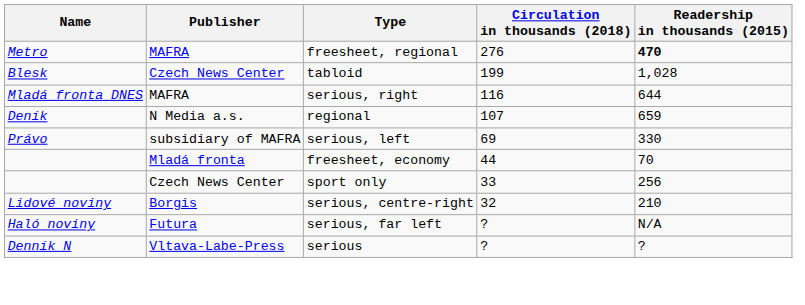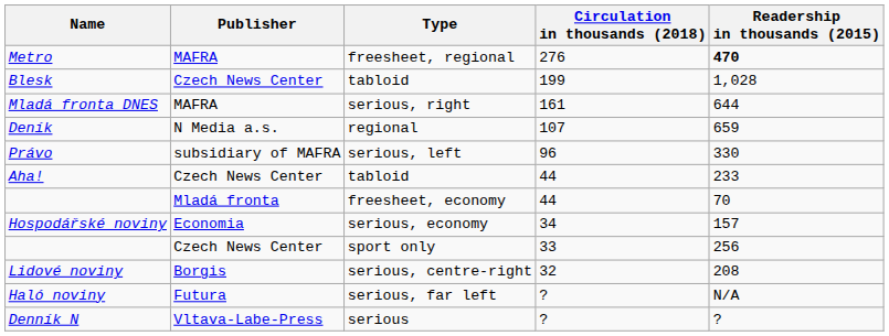 <table class="wikitable sortable">
 <tr>
 <th>Name</th>
 <th>Publisher</th>
 <th>Type</th>
 <th data-sort-type="number"><a href='#'>Circulation</a><br> in thousands (2018)</th>
 <th data-sort-type="number">Readership<br> in thousands (2015)</th>
 </tr>
 <tr>
 <td><em><a href='#'>Metro</a></em></td>
 <td><a href='#'>MAFRA</a></td>
 <td>freesheet, regional</td>
 <td>276</td>
 <td><strong>470</strong></td>
 </tr>
 <tr>
 <td><em><a href='#'>Blesk</a></em></td>
 <td><a href='#'>Czech News Center</a></td>
 <td>tabloid</td>
 <td>199</td>
 <td>1,028</td>
 </tr>
 <tr>
 <td><em><a href='#'>Mladá fronta DNES</a></em></td>
 <td>MAFRA</td>
 <td>serious, right</td>
-<td>116</td>
+<td>161</td>
 <td>644</td>
 </tr>
 <tr>
 <td><em><a href='#'>Deník</a></em></td>
 <td>N Media a.s.</td>
 <td>regional</td>
 <td>107</td>
 <td>659</td>
 </tr>
 <tr>
 <td><em><a href='#'>Právo</a></em></td>
 <td>subsidiary of MAFRA</td>
 <td>serious, left</td>
-<td>69</td>
+<td>96</td>
 <td>330</td>
+</tr>
+<tr>
+<td><em><a href='#'>Aha!</a></em></td>
+<td>Czech News Center</td>
+<td>tabloid</td>
+<td>44</td>
+<td>233</td>
 </tr>
 <tr>
 <td><em></em></td>
 <td><a href='#'>Mladá fronta</a></td>
 <td>freesheet, economy</td>
 <td>44</td>
 <td>70</td>
+</tr>
+<tr>
+<td><em><a href='#'>Hospodářské noviny</a></em></td>
+<td><a href='#'>Economia</a></td>
+<td>serious, economy</td>
+<td>34</td>
+<td>157</td>
 </tr>
 <tr>
 <td><em></em></td>
 <td>Czech News Center</td>
 <td>sport only</td>
 <td>33</td>
 <td>256</td>
 </tr>
 <tr>
 <td><em><a href='#'>Lidové noviny</a></em></td>
 <td><a href='#'>Borgis</a></td>
 <td>serious, centre-right</td>
 <td>32</td>
-<td>210</td>
+<td>208</td>
 </tr>
 <tr>
 <td><em><a href='#'>Haló noviny</a></em></td>
 <td><a href='#'>Futura</a></td>
 <td>serious, far left</td>
 <td>?</td>
 <td>N/A</td>
 </tr>
 <tr>
 <td><em><a href='#'>Denník N</a></em></td>
 <td><a href='#'>Vltava-Labe-Press</a></td>
 <td>serious</td>
 <td>?</td>
 <td>?</td>
 </tr>
 </table>
